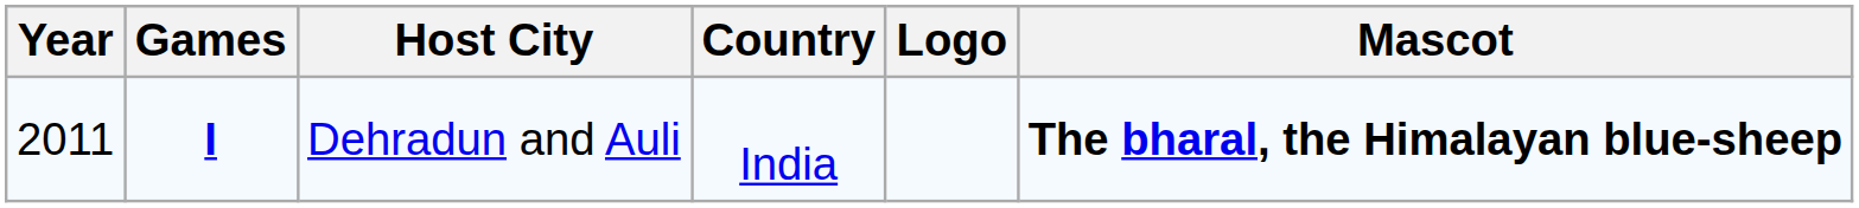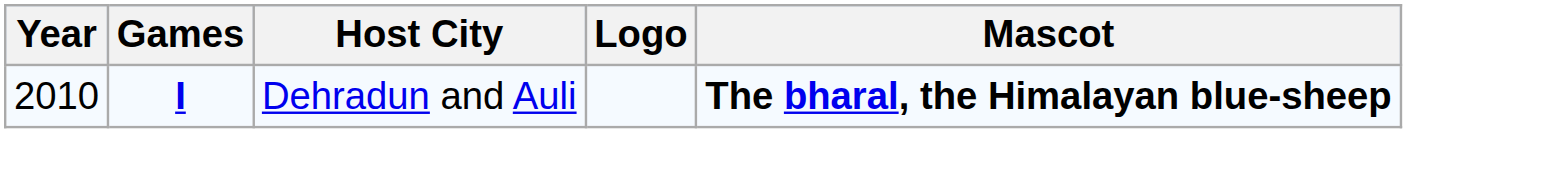 <table class=wikitable>
 <tr style="text-align:center; background:#c1d8ff;">
 <th>Year</th>
 <th>Games</th>
 <th>Host City</th>
-<th>Country</th>
 <th>Logo</th>
 <th>Mascot</th>
 </tr>
 <tr style="text-align:center; background:#f5faff;">
-<td>2011</td>
+<td>2010</td>
 <td><strong><a href='#'>I</a></strong></td>
 <td><a href='#'>Dehradun</a> and <a href='#'>Auli</a></td>
-<td><br><a href='#'>India</a></td>
 <td></td>
 <td><strong>The <a href='#'>bharal</a>, the Himalayan blue-sheep</strong></td>
 </tr>
 </table>
